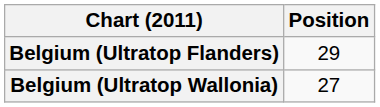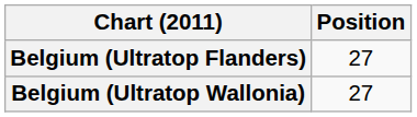 <table class="wikitable sortable plainrowheaders" style="text-align:center">
 <tr>
 <th scope="col">Chart (2011)</th>
 <th scope="col">Position</th>
 </tr>
 <tr>
 <th scope="row">Belgium (Ultratop Flanders)</th>
-<td>29</td>
+<td>27</td>
 </tr>
 <tr>
 <th scope="row">Belgium (Ultratop Wallonia)</th>
 <td>27</td>
 </tr>
 </table>
